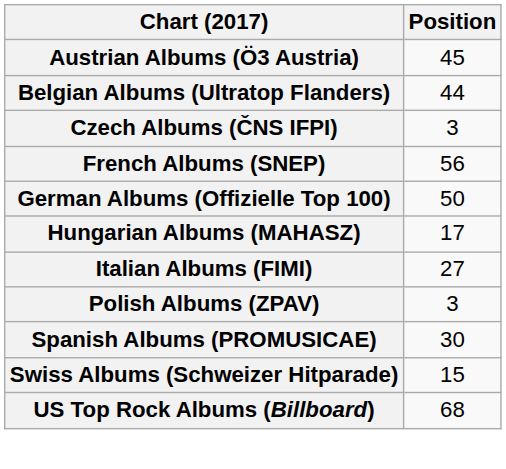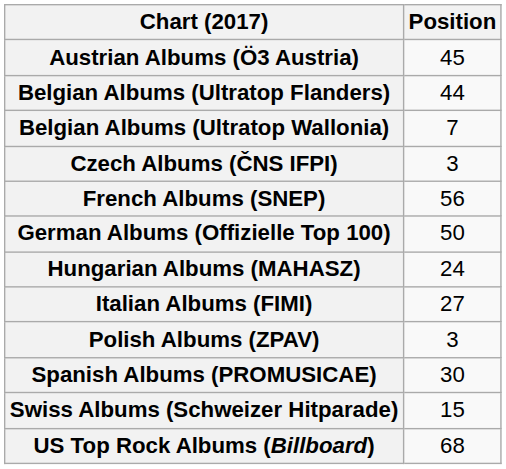 <table class="wikitable sortable plainrowheaders" style="text-align:center">
 <tr>
 <th scope="col">Chart (2017)</th>
 <th scope="col">Position</th>
 </tr>
 <tr>
 <th scope="row">Austrian Albums (Ö3 Austria)</th>
 <td>45</td>
 </tr>
 <tr>
 <th scope="row">Belgian Albums (Ultratop Flanders)</th>
 <td>44</td>
+</tr>
+<tr>
+<th scope="row">Belgian Albums (Ultratop Wallonia)</th>
+<td>7</td>
 </tr>
 <tr>
 <th scope="row">Czech Albums (ČNS IFPI)</th>
 <td>3</td>
 </tr>
 <tr>
 <th scope="row">French Albums (SNEP)</th>
 <td>56</td>
 </tr>
 <tr>
 <th scope="row">German Albums (Offizielle Top 100)</th>
 <td>50</td>
 </tr>
 <tr>
 <th scope="row">Hungarian Albums (MAHASZ)</th>
-<td>17</td>
+<td>24</td>
 </tr>
 <tr>
 <th scope="row">Italian Albums (FIMI)</th>
 <td>27</td>
 </tr>
 <tr>
 <th scope="row">Polish Albums (ZPAV)</th>
 <td>3</td>
 </tr>
 <tr>
 <th scope="row">Spanish Albums (PROMUSICAE)</th>
 <td>30</td>
 </tr>
 <tr>
 <th scope="row">Swiss Albums (Schweizer Hitparade)</th>
 <td>15</td>
 </tr>
 <tr>
 <th scope="row">US Top Rock Albums (<em>Billboard</em>)</th>
 <td>68</td>
 </tr>
 </table>
